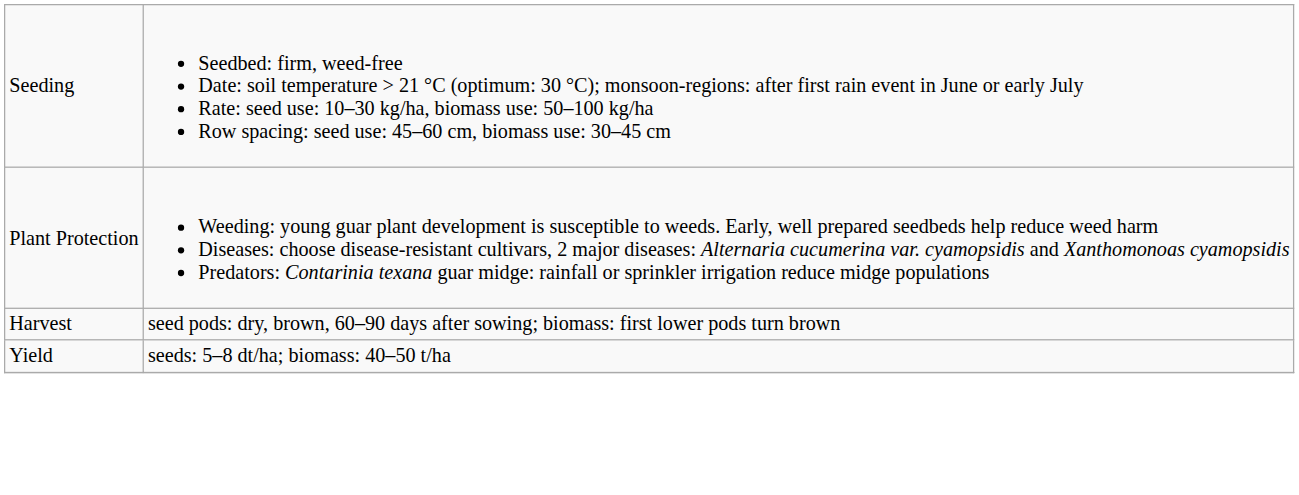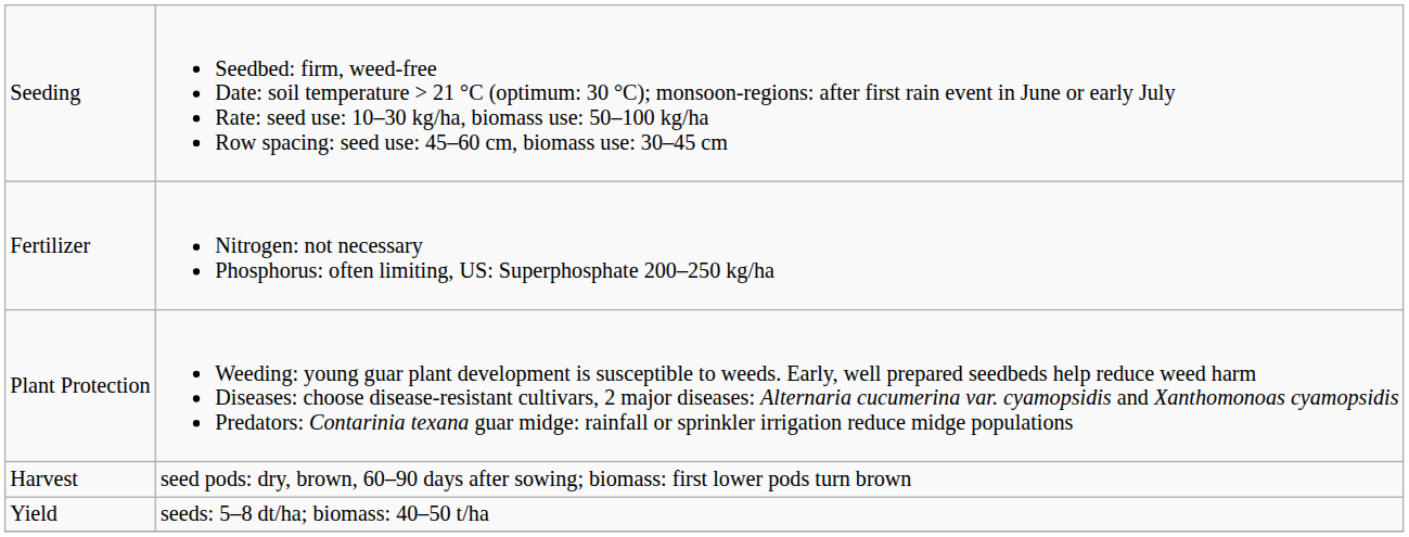 <table class="wikitable">
 <tr>
 <td>Seeding</td>
 <td><br><ul><li>Seedbed: firm, weed-free</li><li>Date: soil temperature > 21 °C (optimum: 30 °C); monsoon-regions: after first rain event in June or early July</li><li>Rate: seed use: 10–30 kg/ha, biomass use: 50–100 kg/ha</li><li>Row spacing: seed use: 45–60 cm, biomass use: 30–45 cm</li></ul></td>
+</tr>
+<tr>
+<td>Fertilizer</td>
+<td><br><ul><li>Nitrogen: not necessary</li><li>Phosphorus: often limiting, US: Superphosphate 200–250 kg/ha</li></ul></td>
 </tr>
 <tr>
 <td>Plant Protection</td>
 <td><br><ul><li>Weeding: young guar plant development is susceptible to weeds. Early, well prepared seedbeds help reduce weed harm</li><li>Diseases: choose disease-resistant cultivars, 2 major diseases: <em>Alternaria cucumerina var. cyamopsidis</em> and <em>Xanthomonoas cyamopsidis</em></li><li>Predators: <em>Contarinia texana</em> guar midge: rainfall or sprinkler irrigation reduce midge populations</li></ul></td>
 </tr>
 <tr>
 <td>Harvest</td>
 <td>seed pods: dry, brown, 60–90 days after sowing; biomass: first lower pods turn brown</td>
 </tr>
 <tr>
 <td>Yield</td>
 <td>seeds: 5–8 dt/ha; biomass: 40–50 t/ha</td>
 </tr>
 <tr>
 </tr>
 </table>
